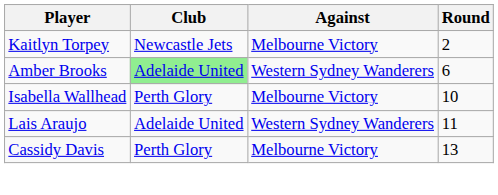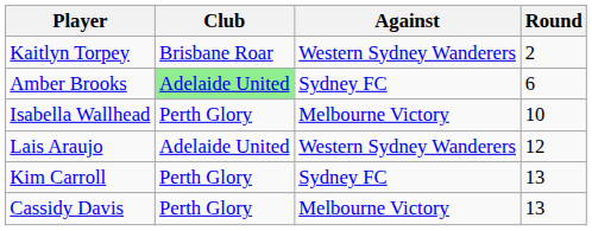 <table class="wikitable" style="text-align:left;">
 <tr>
 <th>Player</th>
 <th>Club</th>
 <th>Against</th>
 <th>Round</th>
 </tr>
 <tr>
 <td> <a href='#'>Kaitlyn Torpey</a></td>
-<td><a href='#'>Newcastle Jets</a></td>
-<td><a href='#'>Melbourne Victory</a></td>
+<td><a href='#'>Brisbane Roar</a></td>
+<td><a href='#'>Western Sydney Wanderers</a></td>
 <td>2</td>
 </tr>
 <tr>
 <td> <a href='#'>Amber Brooks</a></td>
 <td style="background: lightgreen;"><a href='#'>Adelaide United</a></td>
-<td><a href='#'>Western Sydney Wanderers</a></td>
+<td><a href='#'>Sydney FC</a></td>
 <td>6</td>
 </tr>
 <tr>
 <td> <a href='#'>Isabella Wallhead</a></td>
 <td><a href='#'>Perth Glory</a></td>
 <td><a href='#'>Melbourne Victory</a></td>
 <td>10</td>
 </tr>
 <tr>
 <td> <a href='#'>Lais Araujo</a></td>
 <td><a href='#'>Adelaide United</a></td>
 <td><a href='#'>Western Sydney Wanderers</a></td>
-<td>11</td>
+<td>12</td>
+</tr>
+<tr>
+<td> <a href='#'>Kim Carroll</a></td>
+<td><a href='#'>Perth Glory</a></td>
+<td><a href='#'>Sydney FC</a></td>
+<td>13</td>
 </tr>
 <tr>
 <td> <a href='#'>Cassidy Davis</a></td>
 <td><a href='#'>Perth Glory</a></td>
 <td><a href='#'>Melbourne Victory</a></td>
 <td>13</td>
 </tr>
 </table>
